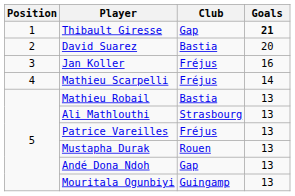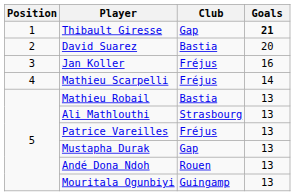 <table class="wikitable">
 <tr>
 <th style="width:50px;">Position</th>
 <th width=>Player</th>
 <th width=>Club</th>
 <th style="width:50px;">Goals</th>
 </tr>
 <tr>
 <td style="text-align:center;">1</td>
 <td><a href='#'>Thibault Giresse</a></td>
 <td><a href='#'>Gap</a></td>
 <td style="text-align:center;"><strong>21</strong></td>
 </tr>
 <tr>
 <td style="text-align:center;">2</td>
 <td><a href='#'>David Suarez</a></td>
 <td><a href='#'>Bastia</a></td>
 <td style="text-align:center;">20</td>
 </tr>
 <tr>
 <td style="text-align:center;">3</td>
 <td><a href='#'>Jan Koller</a></td>
 <td><a href='#'>Fréjus</a></td>
 <td style="text-align:center;">16</td>
 </tr>
 <tr>
 <td style="text-align:center;">4</td>
 <td><a href='#'>Mathieu Scarpelli</a></td>
 <td><a href='#'>Fréjus</a></td>
 <td style="text-align:center;">14</td>
 </tr>
 <tr>
 <td style="text-align:center;" rowspan="6">5</td>
 <td><a href='#'>Mathieu Robail</a></td>
 <td><a href='#'>Bastia</a></td>
 <td style="text-align:center;">13</td>
 </tr>
 <tr>
 <td><a href='#'>Ali Mathlouthi</a></td>
 <td><a href='#'>Strasbourg</a></td>
 <td style="text-align:center;">13</td>
 </tr>
 <tr>
 <td><a href='#'>Patrice Vareilles</a></td>
 <td><a href='#'>Fréjus</a></td>
 <td style="text-align:center;">13</td>
 </tr>
 <tr>
 <td><a href='#'>Mustapha Durak</a></td>
-<td><a href='#'>Rouen</a></td>
+<td><a href='#'>Gap</a></td>
 <td style="text-align:center;">13</td>
 </tr>
 <tr>
 <td><a href='#'>Andé Dona Ndoh</a></td>
-<td><a href='#'>Gap</a></td>
+<td><a href='#'>Rouen</a></td>
 <td style="text-align:center;">13</td>
 </tr>
 <tr>
 <td><a href='#'>Mouritala Ogunbiyi</a></td>
 <td><a href='#'>Guingamp</a></td>
 <td style="text-align:center;">13</td>
 </tr>
 </table>
